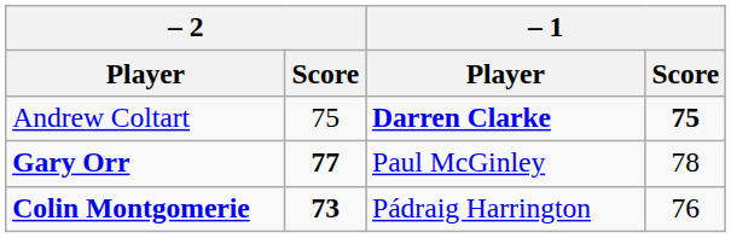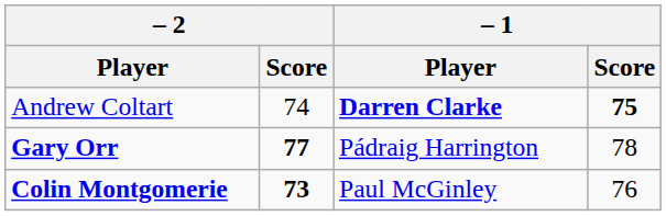 <table class=wikitable>
 <tr>
 <th colspan=2> – 2</th>
 <th colspan=2> – 1</th>
 </tr>
 <tr>
 <th width=150>Player</th>
 <th>Score</th>
 <th width=150>Player</th>
 <th>Score</th>
 </tr>
 <tr>
 <td><a href='#'>Andrew Coltart</a></td>
-<td align=center>75</td>
+<td align=center>74</td>
 <td><strong><a href='#'>Darren Clarke</a></strong></td>
 <td align=center><strong>75</strong></td>
 </tr>
 <tr>
 <td><strong><a href='#'>Gary Orr</a></strong></td>
 <td align=center><strong>77</strong></td>
-<td><a href='#'>Paul McGinley</a></td>
+<td><a href='#'>Pádraig Harrington</a></td>
 <td align=center>78</td>
 </tr>
 <tr>
 <td><strong><a href='#'>Colin Montgomerie</a></strong></td>
 <td align=center><strong>73</strong></td>
-<td><a href='#'>Pádraig Harrington</a></td>
+<td><a href='#'>Paul McGinley</a></td>
 <td align=center>76</td>
 </tr>
 </table>
